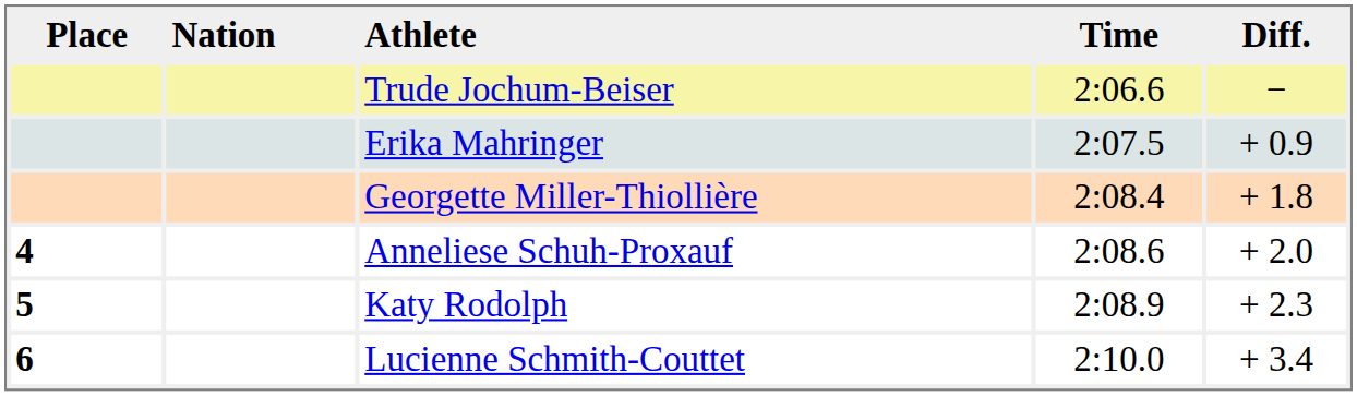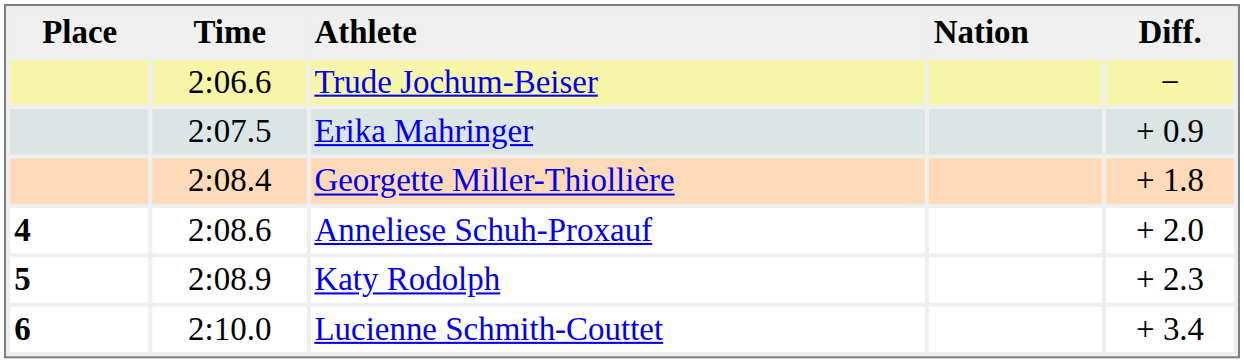 <table style="border-style:solid; border-width:1px; border-color:#808080; background-color:#EFEFEF;" cellspacing="2" cellpadding="2" width="600">
 <tr bgcolor="#EFEFEF">
 <th>Place</th>
+<th>Time</th>
+<th align="left">Athlete</th>
 <th align="left">Nation</th>
-<th align="left">Athlete</th>
-<th>Time</th>
 <th>Diff.</th>
 </tr>
 <tr align="left" valign="top" bgcolor="#F7F6A8">
 <th></th>
+<td align="center">2:06.6</td>
+<td align="left"><a href='#'>Trude Jochum-Beiser</a></td>
 <td></td>
-<td align="left"><a href='#'>Trude Jochum-Beiser</a></td>
-<td align="center">2:06.6</td>
 <td align="center">−</td>
 </tr>
 <tr align="left" valign="top" bgcolor="#DCE5E5">
 <th></th>
+<td align="center">2:07.5</td>
+<td align="left"><a href='#'>Erika Mahringer</a></td>
 <td></td>
-<td align="left"><a href='#'>Erika Mahringer</a></td>
-<td align="center">2:07.5</td>
 <td align="center">+ 0.9</td>
 </tr>
 <tr align="left" valign="top" bgcolor="#FFDAB9">
 <th></th>
+<td align="center">2:08.4</td>
+<td align="left"><a href='#'>Georgette Miller-Thiollière</a></td>
 <td></td>
-<td align="left"><a href='#'>Georgette Miller-Thiollière</a></td>
-<td align="center">2:08.4</td>
 <td align="center">+ 1.8</td>
 </tr>
 <tr align="left" valign="top" bgcolor="#FFFFFF">
 <th>4</th>
+<td align="center">2:08.6</td>
+<td align="left"><a href='#'>Anneliese Schuh-Proxauf</a></td>
 <td></td>
-<td align="left"><a href='#'>Anneliese Schuh-Proxauf</a></td>
-<td align="center">2:08.6</td>
 <td align="center">+ 2.0</td>
 </tr>
 <tr align="left" valign="top" bgcolor="#FFFFFF">
 <th>5</th>
+<td align="center">2:08.9</td>
+<td align="left"><a href='#'>Katy Rodolph</a></td>
 <td></td>
-<td align="left"><a href='#'>Katy Rodolph</a></td>
-<td align="center">2:08.9</td>
 <td align="center">+ 2.3</td>
 </tr>
 <tr align="left" valign="top" bgcolor="#FFFFFF">
 <th>6</th>
+<td align="center">2:10.0</td>
+<td align="left"><a href='#'>Lucienne Schmith-Couttet</a></td>
 <td></td>
-<td align="left"><a href='#'>Lucienne Schmith-Couttet</a></td>
-<td align="center">2:10.0</td>
 <td align="center">+ 3.4</td>
 </tr>
 </table>
